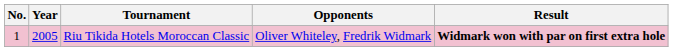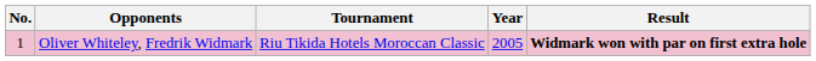 <table class="wikitable" style="font-size:95%;">
 <tr>
 <th>No.</th>
+<th>Opponents</th>
+<th>Tournament</th>
 <th>Year</th>
-<th>Tournament</th>
-<th>Opponents</th>
 <th>Result</th>
 </tr>
 <tr style="background:#F2C1D1;">
 <td align=center>1</td>
+<td> <a href='#'>Oliver Whiteley</a>,  <a href='#'>Fredrik Widmark</a></td>
+<td><a href='#'>Riu Tikida Hotels Moroccan Classic</a></td>
 <td><a href='#'>2005</a></td>
-<td><a href='#'>Riu Tikida Hotels Moroccan Classic</a></td>
-<td> <a href='#'>Oliver Whiteley</a>,  <a href='#'>Fredrik Widmark</a></td>
 <td><strong>Widmark won with par on first extra hole</strong></td>
 </tr>
 </table>
